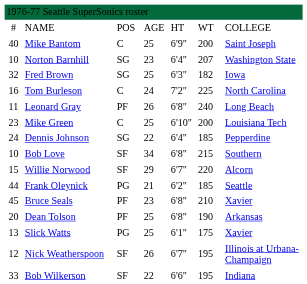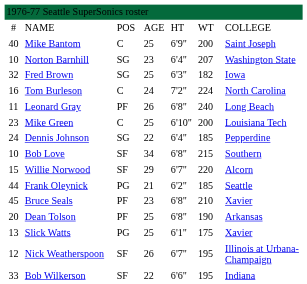 <table cellpadding="3" cellspacing="1" class="osdyn" width="475">
 <tr class="masthead_alt">
 <td bgcolor="#046A3C" colspan="7">1976-77 Seattle SuperSonics roster</td>
 </tr>
 <tr class="stathead">
 <td align="center" width="6%">#</td>
 <td width="31%">NAME</td>
 <td width="9%">POS</td>
 <td width="9%">AGE</td>
 <td width="9%">HT</td>
 <td width="9%">WT</td>
 <td width="27%">COLLEGE</td>
 </tr>
 <tr class="oddrow">
 <td align="center">40</td>
 <td><a href='#'>Mike Bantom</a></td>
 <td class="active">C</td>
 <td>25</td>
 <td>6'9"</td>
 <td>200</td>
 <td><a href='#'>Saint Joseph</a></td>
 </tr>
 <tr class="evenrow">
 <td align="center">10</td>
 <td><a href='#'>Norton Barnhill</a></td>
 <td class="active">SG</td>
 <td>23</td>
 <td>6'4"</td>
 <td>207</td>
 <td><a href='#'>Washington State</a></td>
 </tr>
 <tr class="oddrow">
 <td align="center">32</td>
 <td><a href='#'>Fred Brown</a></td>
 <td class="active">SG</td>
 <td>25</td>
 <td>6'3"</td>
 <td>182</td>
 <td><a href='#'>Iowa</a></td>
 </tr>
 <tr class="evenrow">
 <td align="center">16</td>
 <td><a href='#'>Tom Burleson</a></td>
 <td class="active">C</td>
 <td>24</td>
 <td>7'2"</td>
-<td>225</td>
+<td>224</td>
 <td><a href='#'>North Carolina</a></td>
 </tr>
 <tr class="oddrow">
 <td align="center">11</td>
 <td><a href='#'>Leonard Gray</a></td>
 <td class="active">PF</td>
 <td>26</td>
 <td>6'8"</td>
 <td>240</td>
 <td><a href='#'>Long Beach</a></td>
 </tr>
 <tr class="evenrow">
 <td align="center">23</td>
 <td><a href='#'>Mike Green</a></td>
 <td class="active">C</td>
 <td>25</td>
 <td>6'10"</td>
 <td>200</td>
 <td><a href='#'>Louisiana Tech</a></td>
 </tr>
 <tr class="oddrow">
 <td align="center">24</td>
 <td><a href='#'>Dennis Johnson</a></td>
 <td class="active">SG</td>
 <td>22</td>
 <td>6'4"</td>
 <td>185</td>
 <td><a href='#'>Pepperdine</a></td>
 </tr>
 <tr class="evenrow">
 <td align="center">10</td>
 <td><a href='#'>Bob Love</a></td>
 <td class="active">SF</td>
 <td>34</td>
 <td>6'8"</td>
 <td>215</td>
 <td><a href='#'>Southern</a></td>
 </tr>
 <tr class="oddrow">
 <td align="center">15</td>
 <td><a href='#'>Willie Norwood</a></td>
 <td class="active">SF</td>
 <td>29</td>
 <td>6'7"</td>
 <td>220</td>
 <td><a href='#'>Alcorn</a></td>
 </tr>
 <tr class="evenrow">
 <td align="center">44</td>
 <td><a href='#'>Frank Oleynick</a></td>
 <td class="active">PG</td>
 <td>21</td>
 <td>6'2"</td>
 <td>185</td>
 <td><a href='#'>Seattle</a></td>
 </tr>
 <tr class="oddrow">
 <td align="center">45</td>
 <td><a href='#'>Bruce Seals</a></td>
 <td class="active">PF</td>
 <td>23</td>
 <td>6'8"</td>
 <td>210</td>
 <td><a href='#'>Xavier</a></td>
 </tr>
 <tr class="evenrow">
 <td align="center">20</td>
 <td><a href='#'>Dean Tolson</a></td>
 <td class="active">PF</td>
 <td>25</td>
 <td>6'8"</td>
 <td>190</td>
 <td><a href='#'>Arkansas</a></td>
 </tr>
 <tr class="oddrow">
 <td align="center">13</td>
 <td><a href='#'>Slick Watts</a></td>
 <td class="active">PG</td>
 <td>25</td>
 <td>6'1"</td>
 <td>175</td>
 <td><a href='#'>Xavier</a></td>
 </tr>
 <tr class="evenrow">
 <td align="center">12</td>
 <td><a href='#'>Nick Weatherspoon</a></td>
 <td class="active">SF</td>
 <td>26</td>
 <td>6'7"</td>
 <td>195</td>
 <td><a href='#'>Illinois at Urbana-Champaign</a></td>
 </tr>
 <tr class="oddrow">
 <td align="center">33</td>
 <td><a href='#'>Bob Wilkerson</a></td>
 <td class="active">SF</td>
 <td>22</td>
 <td>6'6"</td>
 <td>195</td>
 <td><a href='#'>Indiana</a></td>
 </tr>
 </table>
